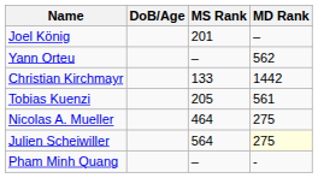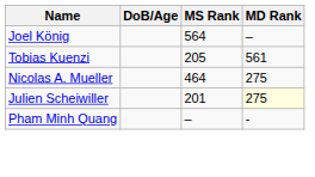 <table class="wikitable" style="text-align: left; font-size:95%;">
 <tr>
 <th>Name</th>
 <th>DoB/Age</th>
 <th>MS Rank</th>
 <th>MD Rank</th>
 </tr>
 <tr>
 <td><a href='#'>Joel König</a></td>
 <td></td>
-<td>201</td>
+<td>564</td>
 <td>–</td>
-</tr>
-<tr>
-<td><a href='#'>Yann Orteu</a></td>
-<td></td>
-<td>–</td>
-<td>562</td>
-</tr>
-<tr>
-<td><a href='#'>Christian Kirchmayr</a></td>
-<td></td>
-<td>133</td>
-<td>1442</td>
 </tr>
 <tr>
 <td><a href='#'>Tobias Kuenzi</a></td>
 <td></td>
 <td>205</td>
 <td>561</td>
 </tr>
 <tr>
 <td><a href='#'>Nicolas A. Mueller</a></td>
 <td></td>
 <td>464</td>
 <td>275</td>
 </tr>
 <tr>
 <td><a href='#'>Julien Scheiwiller</a></td>
 <td></td>
-<td>564</td>
+<td>201</td>
 <td style="background: lightyellow;">275</td>
 </tr>
 <tr>
 <td><a href='#'>Pham Minh Quang</a></td>
 <td></td>
 <td>–</td>
 <td>-</td>
 </tr>
 </table>
